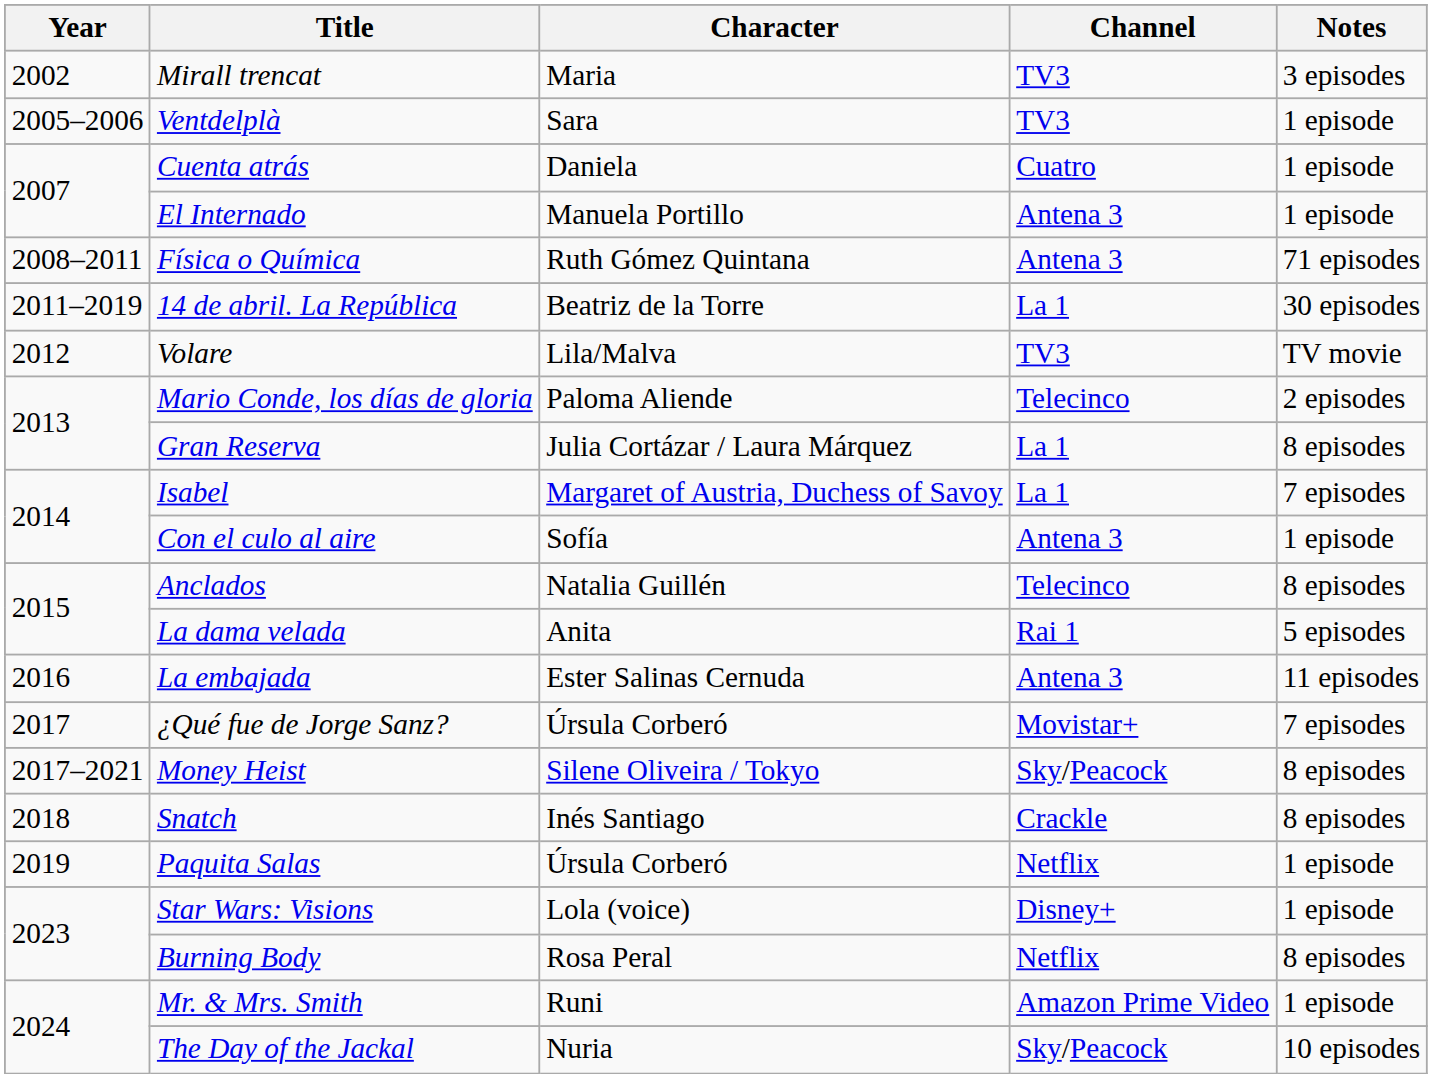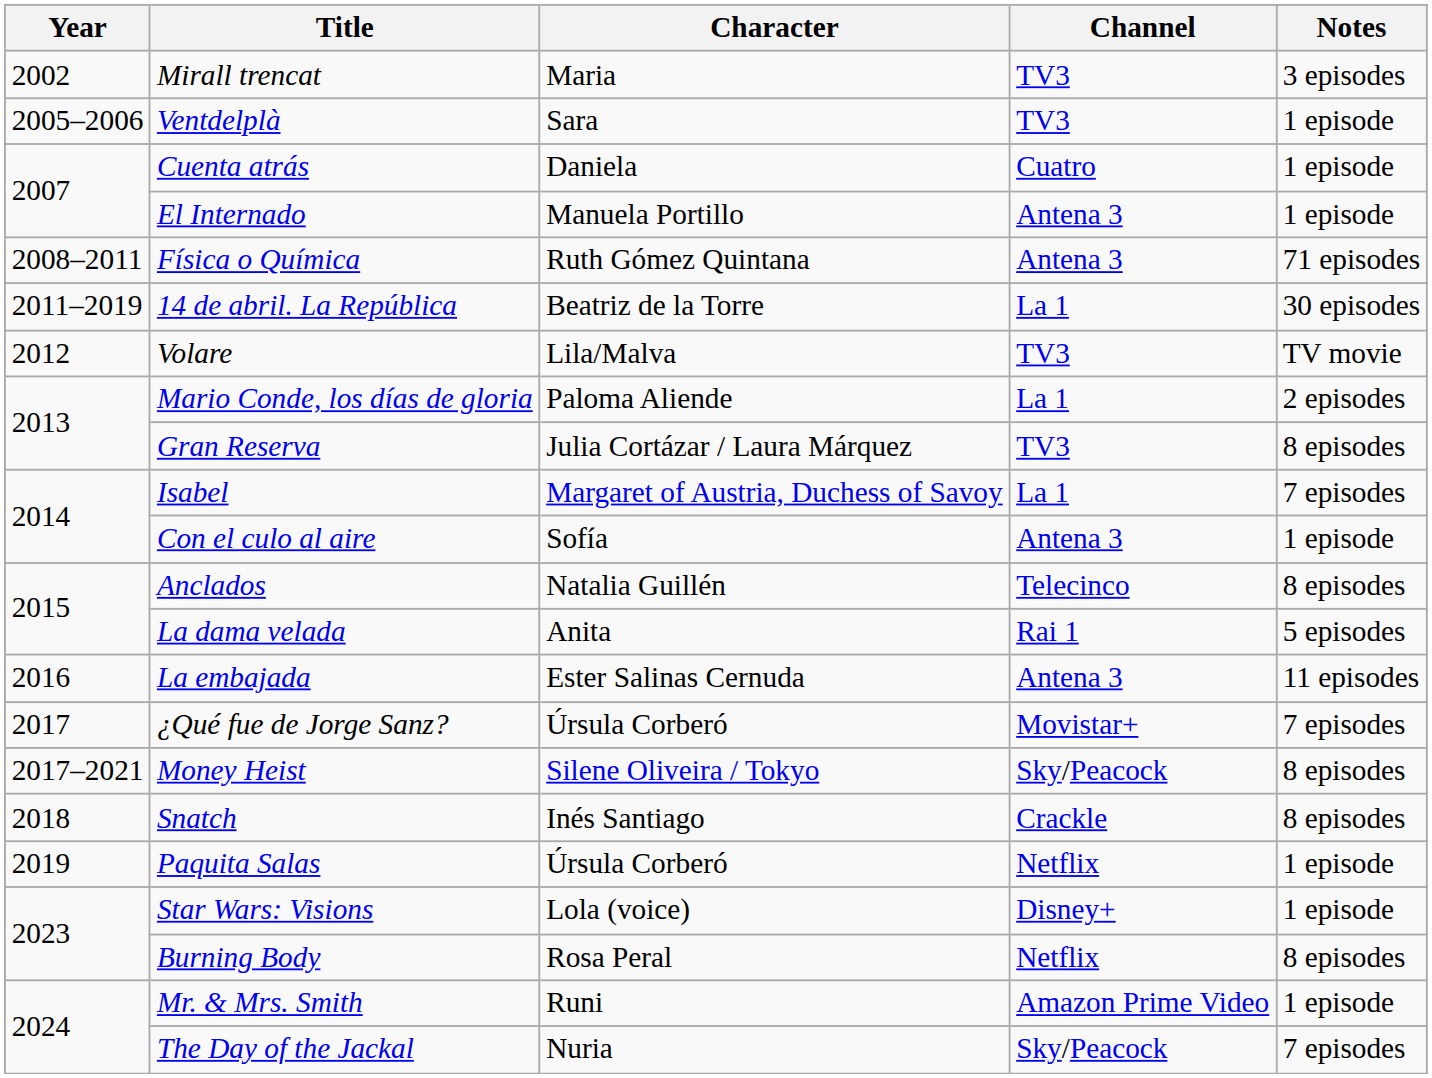 <table class="wikitable">
 <tr>
 <th>Year</th>
 <th>Title</th>
 <th>Character</th>
 <th>Channel</th>
 <th>Notes</th>
 </tr>
 <tr>
 <td>2002</td>
 <td><em>Mirall trencat</em></td>
 <td>Maria</td>
 <td><a href='#'>TV3</a></td>
 <td>3 episodes</td>
 </tr>
 <tr>
 <td>2005–2006</td>
 <td><em><a href='#'>Ventdelplà</a></em></td>
 <td>Sara</td>
 <td><a href='#'>TV3</a></td>
 <td>1 episode</td>
 </tr>
 <tr>
 <td rowspan="2">2007</td>
 <td><em><a href='#'>Cuenta atrás</a></em></td>
 <td>Daniela</td>
 <td><a href='#'>Cuatro</a></td>
 <td>1 episode</td>
 </tr>
 <tr>
 <td><em><a href='#'>El Internado</a></em></td>
 <td>Manuela Portillo</td>
 <td><a href='#'>Antena 3</a></td>
 <td>1 episode</td>
 </tr>
 <tr>
 <td>2008–2011</td>
 <td><em><a href='#'>Física o Química</a></em></td>
 <td>Ruth Gómez Quintana</td>
 <td><a href='#'>Antena 3</a></td>
 <td>71 episodes</td>
 </tr>
 <tr>
 <td>2011–2019</td>
 <td><em><a href='#'>14 de abril. La República</a></em></td>
 <td>Beatriz de la Torre</td>
 <td><a href='#'>La 1</a></td>
 <td>30 episodes</td>
 </tr>
 <tr>
 <td>2012</td>
 <td><em>Volare</em></td>
 <td>Lila/Malva</td>
 <td><a href='#'>TV3</a></td>
 <td>TV movie</td>
 </tr>
 <tr>
 <td rowspan="2">2013</td>
 <td><em><a href='#'>Mario Conde, los días de gloria</a></em></td>
 <td>Paloma Aliende</td>
-<td><a href='#'>Telecinco</a></td>
+<td><a href='#'>La 1</a></td>
 <td>2 episodes</td>
 </tr>
 <tr>
 <td><em><a href='#'>Gran Reserva</a></em></td>
 <td>Julia Cortázar / Laura Márquez</td>
-<td><a href='#'>La 1</a></td>
+<td><a href='#'>TV3</a></td>
 <td>8 episodes</td>
 </tr>
 <tr>
 <td rowspan="2">2014</td>
 <td><em><a href='#'>Isabel</a></em></td>
 <td><a href='#'>Margaret of Austria, Duchess of Savoy</a></td>
 <td><a href='#'>La 1</a></td>
 <td>7 episodes</td>
 </tr>
 <tr>
 <td><em><a href='#'>Con el culo al aire</a></em></td>
 <td>Sofía</td>
 <td><a href='#'>Antena 3</a></td>
 <td>1 episode</td>
 </tr>
 <tr>
 <td rowspan="2">2015</td>
 <td><em><a href='#'>Anclados</a></em></td>
 <td>Natalia Guillén</td>
 <td><a href='#'>Telecinco</a></td>
 <td>8 episodes</td>
 </tr>
 <tr>
 <td><em><a href='#'>La dama velada</a></em></td>
 <td>Anita</td>
 <td><a href='#'>Rai 1</a></td>
 <td>5 episodes</td>
 </tr>
 <tr>
 <td>2016</td>
 <td><em><a href='#'>La embajada</a></em></td>
 <td>Ester Salinas Cernuda</td>
 <td><a href='#'>Antena 3</a></td>
 <td>11 episodes</td>
 </tr>
 <tr>
 <td>2017</td>
 <td><em>¿Qué fue de Jorge Sanz?</em></td>
 <td>Úrsula Corberó</td>
 <td><a href='#'>Movistar+</a></td>
 <td>7 episodes</td>
 </tr>
 <tr>
 <td>2017–2021</td>
 <td><em><a href='#'>Money Heist</a></em></td>
 <td><a href='#'>Silene Oliveira / Tokyo</a></td>
 <td><a href='#'>Sky</a>/<a href='#'>Peacock</a></td>
 <td>8 episodes</td>
 </tr>
 <tr>
 <td>2018</td>
 <td><em><a href='#'>Snatch</a></em></td>
 <td>Inés Santiago</td>
 <td><a href='#'>Crackle</a></td>
 <td>8 episodes</td>
 </tr>
 <tr>
 <td>2019</td>
 <td><em><a href='#'>Paquita Salas</a></em></td>
 <td>Úrsula Corberó</td>
 <td><a href='#'>Netflix</a></td>
 <td>1 episode</td>
 </tr>
 <tr>
 <td rowspan="2">2023</td>
 <td><em><a href='#'>Star Wars: Visions</a></em></td>
 <td>Lola (voice)</td>
 <td><a href='#'>Disney+</a></td>
 <td>1 episode</td>
 </tr>
 <tr>
 <td><em><a href='#'>Burning Body</a></em></td>
 <td>Rosa Peral</td>
 <td><a href='#'>Netflix</a></td>
 <td>8 episodes</td>
 </tr>
 <tr>
 <td rowspan="2">2024</td>
 <td><em><a href='#'>Mr. & Mrs. Smith</a></em></td>
 <td>Runi</td>
 <td><a href='#'>Amazon Prime Video</a></td>
 <td>1 episode</td>
 </tr>
 <tr>
 <td><em><a href='#'>The Day of the Jackal</a></em></td>
 <td>Nuria</td>
 <td><a href='#'>Sky</a>/<a href='#'>Peacock</a></td>
-<td>10 episodes</td>
+<td>7 episodes</td>
 </tr>
 </table>
